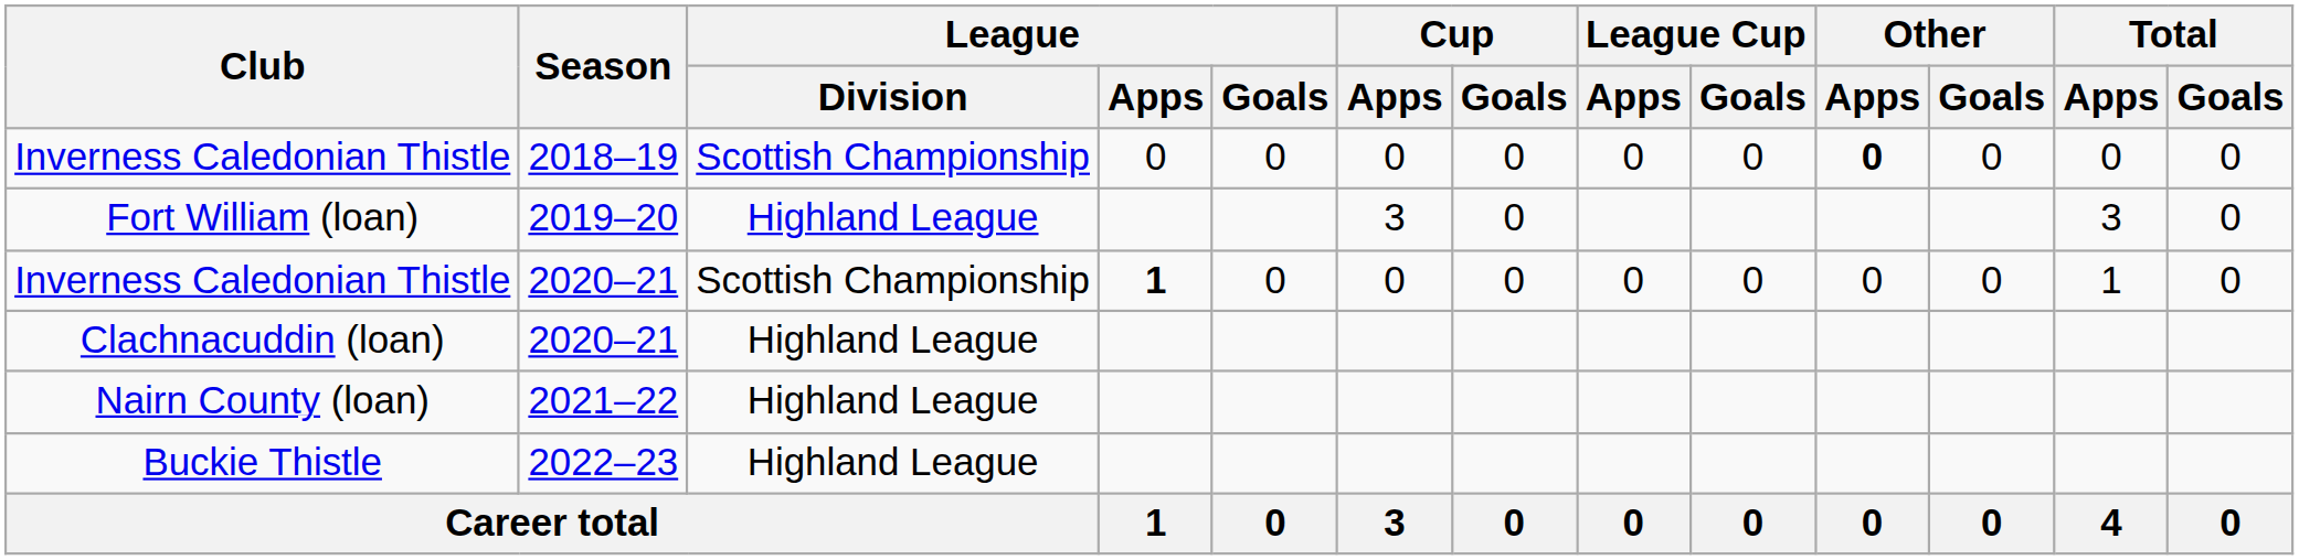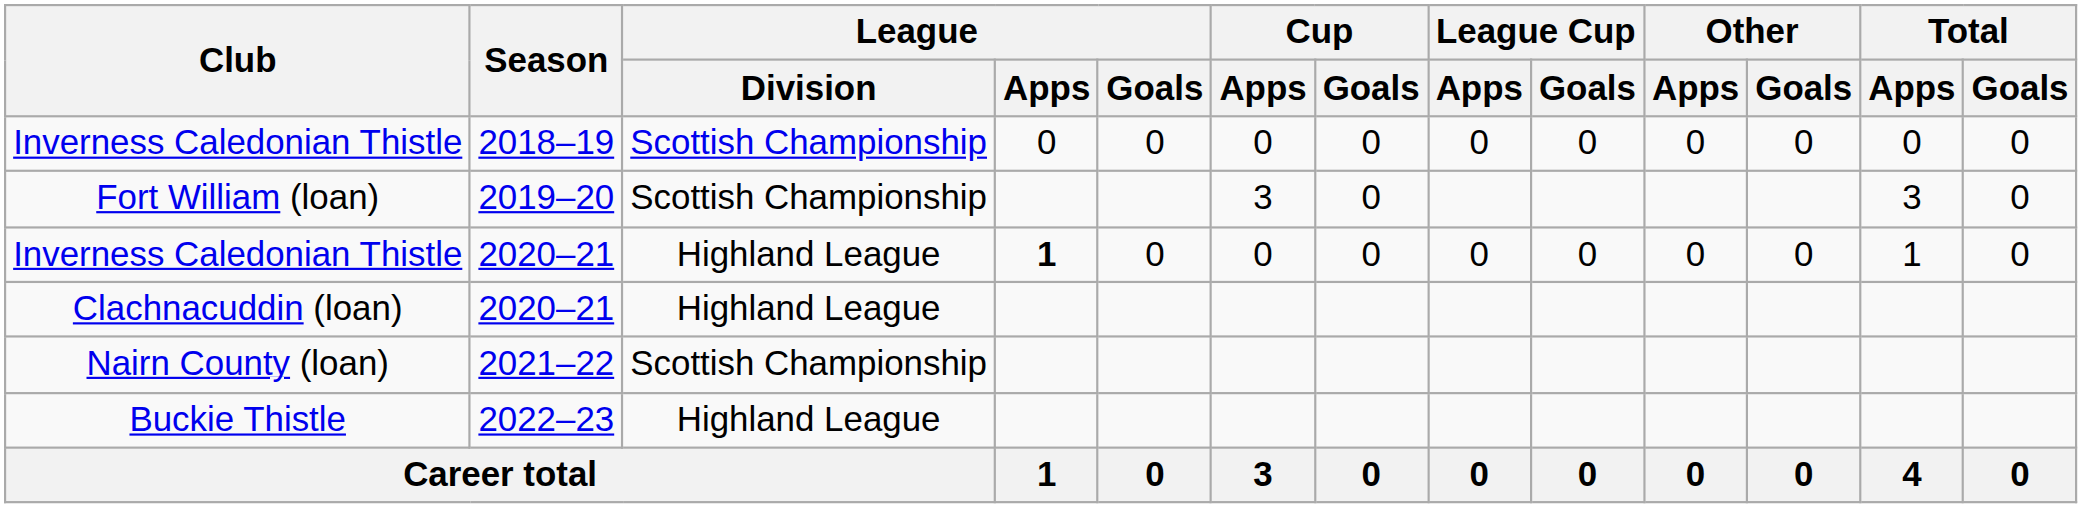 <table class="wikitable" style="text-align:center">
 <tr>
 <th rowspan="2">Club</th>
 <th rowspan="2">Season</th>
 <th colspan="3">League</th>
 <th colspan="2">Cup</th>
 <th colspan="2">League Cup</th>
 <th colspan="2">Other</th>
 <th colspan="2">Total</th>
 </tr>
 <tr>
 <th>Division</th>
 <th>Apps</th>
 <th>Goals</th>
 <th>Apps</th>
 <th>Goals</th>
 <th>Apps</th>
 <th>Goals</th>
 <th>Apps</th>
 <th>Goals</th>
 <th>Apps</th>
 <th>Goals</th>
 </tr>
 <tr>
 <td><a href='#'>Inverness Caledonian Thistle</a></td>
 <td><a href='#'>2018–19</a></td>
 <td><a href='#'>Scottish Championship</a></td>
 <td>0</td>
 <td>0</td>
 <td>0</td>
 <td>0</td>
 <td>0</td>
 <td>0</td>
-<td><strong>0</strong></td>
+<td>0</td>
 <td>0</td>
 <td>0</td>
 <td>0</td>
 </tr>
 <tr>
 <td><a href='#'>Fort William</a> (loan)</td>
 <td><a href='#'>2019–20</a></td>
-<td><a href='#'>Highland League</a></td>
+<td>Scottish Championship</td>
 <td></td>
 <td></td>
 <td>3</td>
 <td>0</td>
 <td></td>
 <td></td>
 <td></td>
 <td></td>
 <td>3</td>
 <td>0</td>
 </tr>
 <tr>
 <td><a href='#'>Inverness Caledonian Thistle</a></td>
 <td><a href='#'>2020–21</a></td>
-<td>Scottish Championship</td>
+<td>Highland League</td>
 <td><strong>1</strong></td>
 <td>0</td>
 <td>0</td>
 <td>0</td>
 <td>0</td>
 <td>0</td>
 <td>0</td>
 <td>0</td>
 <td>1</td>
 <td>0</td>
 </tr>
 <tr>
 <td><a href='#'>Clachnacuddin</a> (loan)</td>
 <td><a href='#'>2020–21</a></td>
 <td>Highland League</td>
 <td></td>
 <td></td>
 <td></td>
 <td></td>
 <td></td>
 <td></td>
 <td></td>
 <td></td>
 <td></td>
 <td></td>
 </tr>
 <tr>
 <td><a href='#'>Nairn County</a> (loan)</td>
 <td><a href='#'>2021–22</a></td>
-<td>Highland League</td>
+<td>Scottish Championship</td>
 <td></td>
 <td></td>
 <td></td>
 <td></td>
 <td></td>
 <td></td>
 <td></td>
 <td></td>
 <td></td>
 <td></td>
 </tr>
 <tr>
 <td><a href='#'>Buckie Thistle</a></td>
 <td><a href='#'>2022–23</a></td>
 <td>Highland League</td>
 <td></td>
 <td></td>
 <td></td>
 <td></td>
 <td></td>
 <td></td>
 <td></td>
 <td></td>
 <td></td>
 <td></td>
 </tr>
 <tr>
 <th colspan="3">Career total</th>
 <th>1</th>
 <th>0</th>
 <th>3</th>
 <th>0</th>
 <th>0</th>
 <th>0</th>
 <th>0</th>
 <th>0</th>
 <th>4</th>
 <th>0</th>
 </tr>
 </table>
